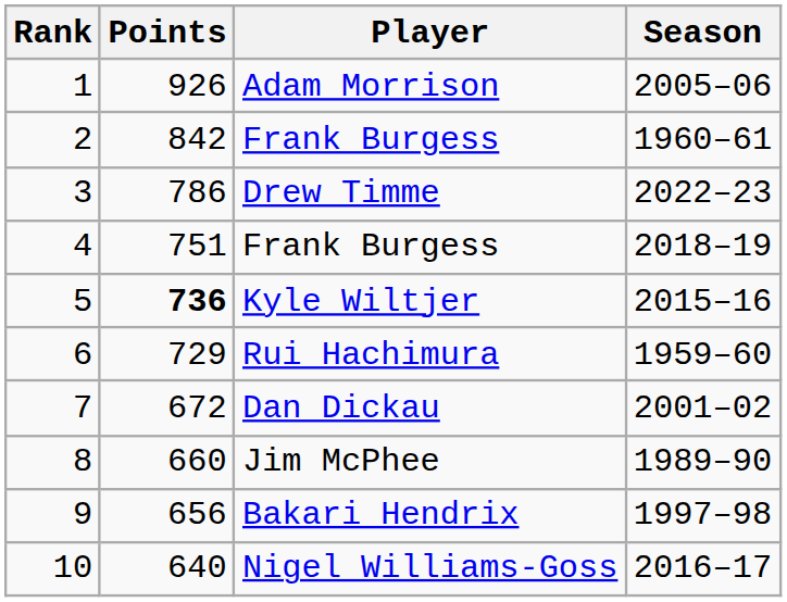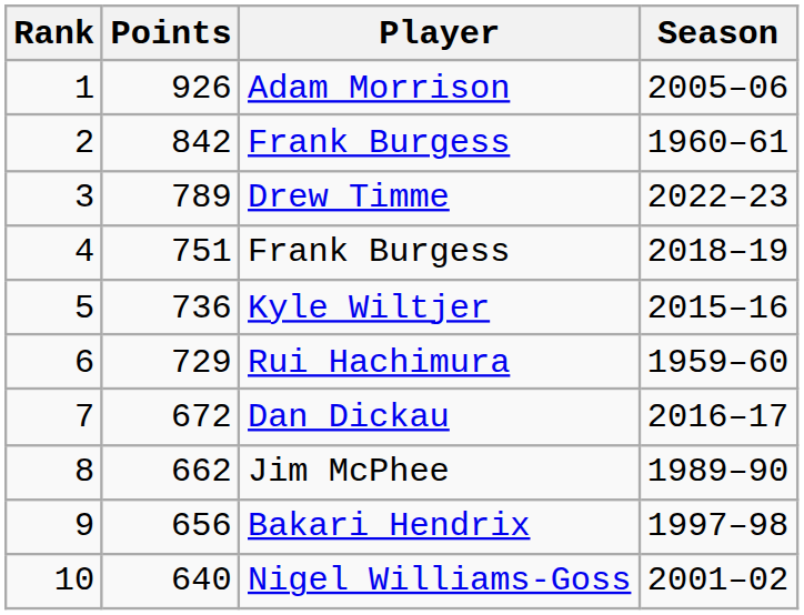 <table class="wikitable outercollapse">
 <tr>
 <th>Rank</th>
 <th>Points</th>
 <th>Player</th>
 <th>Season</th>
 </tr>
 <tr>
 <td style="text-align:right;">1</td>
 <td style="text-align:right;">926</td>
 <td><a href='#'>Adam Morrison</a></td>
 <td>2005–06</td>
 </tr>
 <tr>
 <td style="text-align:right;">2</td>
 <td style="text-align:right;">842</td>
 <td><a href='#'>Frank Burgess</a></td>
 <td>1960–61</td>
 </tr>
 <tr>
 <td style="text-align:right;">3</td>
-<td style="text-align:right;">786</td>
+<td style="text-align:right;">789</td>
 <td><a href='#'>Drew Timme</a></td>
 <td>2022–23</td>
 </tr>
 <tr>
 <td style="text-align:right;">4</td>
 <td style="text-align:right;">751</td>
 <td>Frank Burgess</td>
 <td>2018–19</td>
 </tr>
 <tr>
 <td style="text-align:right;">5</td>
-<td style="text-align:right;"><strong>736</strong></td>
+<td style="text-align:right;">736</td>
 <td><a href='#'>Kyle Wiltjer</a></td>
 <td>2015–16</td>
 </tr>
 <tr>
 <td style="text-align:right;">6</td>
 <td style="text-align:right;">729</td>
 <td><a href='#'>Rui Hachimura</a></td>
 <td>1959–60</td>
 </tr>
 <tr>
 <td style="text-align:right;">7</td>
 <td style="text-align:right;">672</td>
 <td><a href='#'>Dan Dickau</a></td>
-<td>2001–02</td>
+<td>2016–17</td>
 </tr>
 <tr>
 <td style="text-align:right;">8</td>
-<td style="text-align:right;">660</td>
+<td style="text-align:right;">662</td>
 <td>Jim McPhee</td>
 <td>1989–90</td>
 </tr>
 <tr>
 <td style="text-align:right;">9</td>
 <td style="text-align:right;">656</td>
 <td><a href='#'>Bakari Hendrix</a></td>
 <td>1997–98</td>
 </tr>
 <tr>
 <td style="text-align:right;">10</td>
 <td style="text-align:right;">640</td>
 <td><a href='#'>Nigel Williams-Goss</a></td>
-<td>2016–17</td>
+<td>2001–02</td>
 </tr>
 </table>
